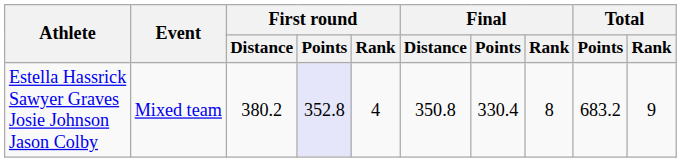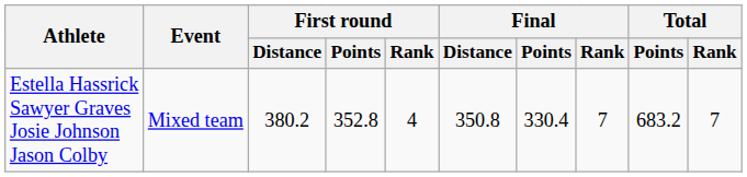 <table class="wikitable" style="font-size:90%">
 <tr>
 <th rowspan=2>Athlete</th>
 <th rowspan=2>Event</th>
 <th colspan=3>First round</th>
 <th colspan=3>Final</th>
 <th colspan=2>Total</th>
 </tr>
 <tr style="font-size:95%">
 <th>Distance</th>
 <th>Points</th>
 <th>Rank</th>
 <th>Distance</th>
 <th>Points</th>
 <th>Rank</th>
 <th>Points</th>
 <th>Rank</th>
 </tr>
 <tr align=center>
 <td align=left><a href='#'>Estella Hassrick</a><br><a href='#'>Sawyer Graves</a><br><a href='#'>Josie Johnson</a><br><a href='#'>Jason Colby</a></td>
 <td align=left><a href='#'>Mixed team</a></td>
 <td>380.2</td>
-<td style="background: lavender;">352.8</td>
+<td>352.8</td>
 <td>4</td>
 <td>350.8</td>
 <td>330.4</td>
-<td>8</td>
+<td>7</td>
 <td>683.2</td>
-<td>9</td>
+<td>7</td>
 </tr>
 </table>
